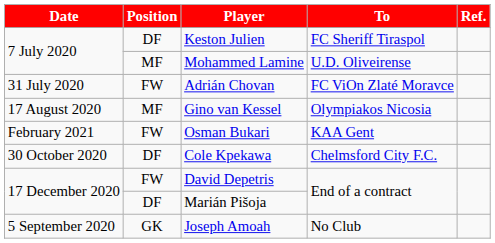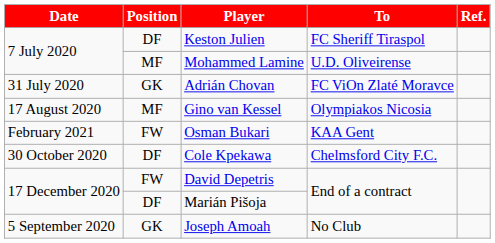 <table class="wikitable sortable">
 <tr>
 <th style="background:#FF0000; color:#ffffff;"><strong>Date</strong></th>
 <th style="background:#FF0000; color:#ffffff;"><strong>Position</strong></th>
 <th style="background:#FF0000; color:#ffffff;"><strong>Player</strong></th>
 <th style="background:#FF0000; color:#ffffff;"><strong>To</strong></th>
 <th style="background:#FF0000; color:#ffffff;"><strong>Ref.</strong></th>
 </tr>
 <tr>
 <td rowspan=2>7 July 2020</td>
 <td style="text-align:center;">DF</td>
 <td style="text-align:left;"> <a href='#'>Keston Julien</a></td>
 <td style="text-align:left;"> <a href='#'>FC Sheriff Tiraspol</a></td>
 <td></td>
 </tr>
 <tr>
 <td style="text-align:center;">MF</td>
 <td style="text-align:left;"> <a href='#'>Mohammed Lamine</a></td>
 <td style="text-align:left;"> <a href='#'>U.D. Oliveirense</a></td>
 <td></td>
 </tr>
 <tr>
 <td>31 July 2020</td>
-<td style="text-align:center;">FW</td>
+<td style="text-align:center;">GK</td>
 <td style="text-align:left;"> <a href='#'>Adrián Chovan</a></td>
 <td style="text-align:left;"> <a href='#'>FC ViOn Zlaté Moravce</a></td>
 <td></td>
 </tr>
 <tr>
 <td>17 August 2020</td>
 <td style="text-align:center;">MF</td>
 <td style="text-align:left;"> <a href='#'>Gino van Kessel</a></td>
 <td style="text-align:left;"> <a href='#'>Olympiakos Nicosia</a></td>
 <td></td>
 </tr>
 <tr>
 <td>February 2021</td>
 <td style="text-align:center;">FW</td>
 <td style="text-align:left;"> <a href='#'>Osman Bukari</a></td>
 <td style="text-align:left;"> <a href='#'>KAA Gent</a></td>
 <td></td>
 </tr>
 <tr>
 <td>30 October 2020</td>
 <td style="text-align:center;">DF</td>
 <td style="text-align:left;"> <a href='#'>Cole Kpekawa</a></td>
 <td style="text-align:left;"> <a href='#'>Chelmsford City F.C.</a></td>
 <td></td>
 </tr>
 <tr>
 <td rowspan=2>17 December 2020</td>
 <td style="text-align:center;">FW</td>
 <td style="text-align:left;"> <a href='#'>David Depetris</a></td>
 <td rowspan=2>End of a contract</td>
 <td rowspan=2></td>
 </tr>
 <tr>
 <td style="text-align:center;">DF</td>
 <td style="text-align:left;"> Marián Pišoja</td>
 </tr>
 <tr>
 <td>5 September 2020</td>
 <td style="text-align:center;">GK</td>
 <td style="text-align:left;"> <a href='#'>Joseph Amoah</a></td>
 <td style="text-align:left;">No Club</td>
 <td></td>
 </tr>
 </table>
